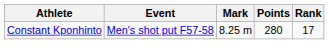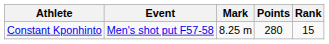 <table class="wikitable" style="font-size:90%">
 <tr>
 <th>Athlete</th>
 <th>Event</th>
 <th>Mark</th>
 <th>Points</th>
 <th>Rank</th>
 </tr>
 <tr align=center>
 <td align=left><a href='#'>Constant Kponhinto</a></td>
 <td align=left><a href='#'>Men's shot put F57-58</a></td>
 <td>8.25 m</td>
 <td>280</td>
-<td>17</td>
+<td>15</td>
 </tr>
 </table>
